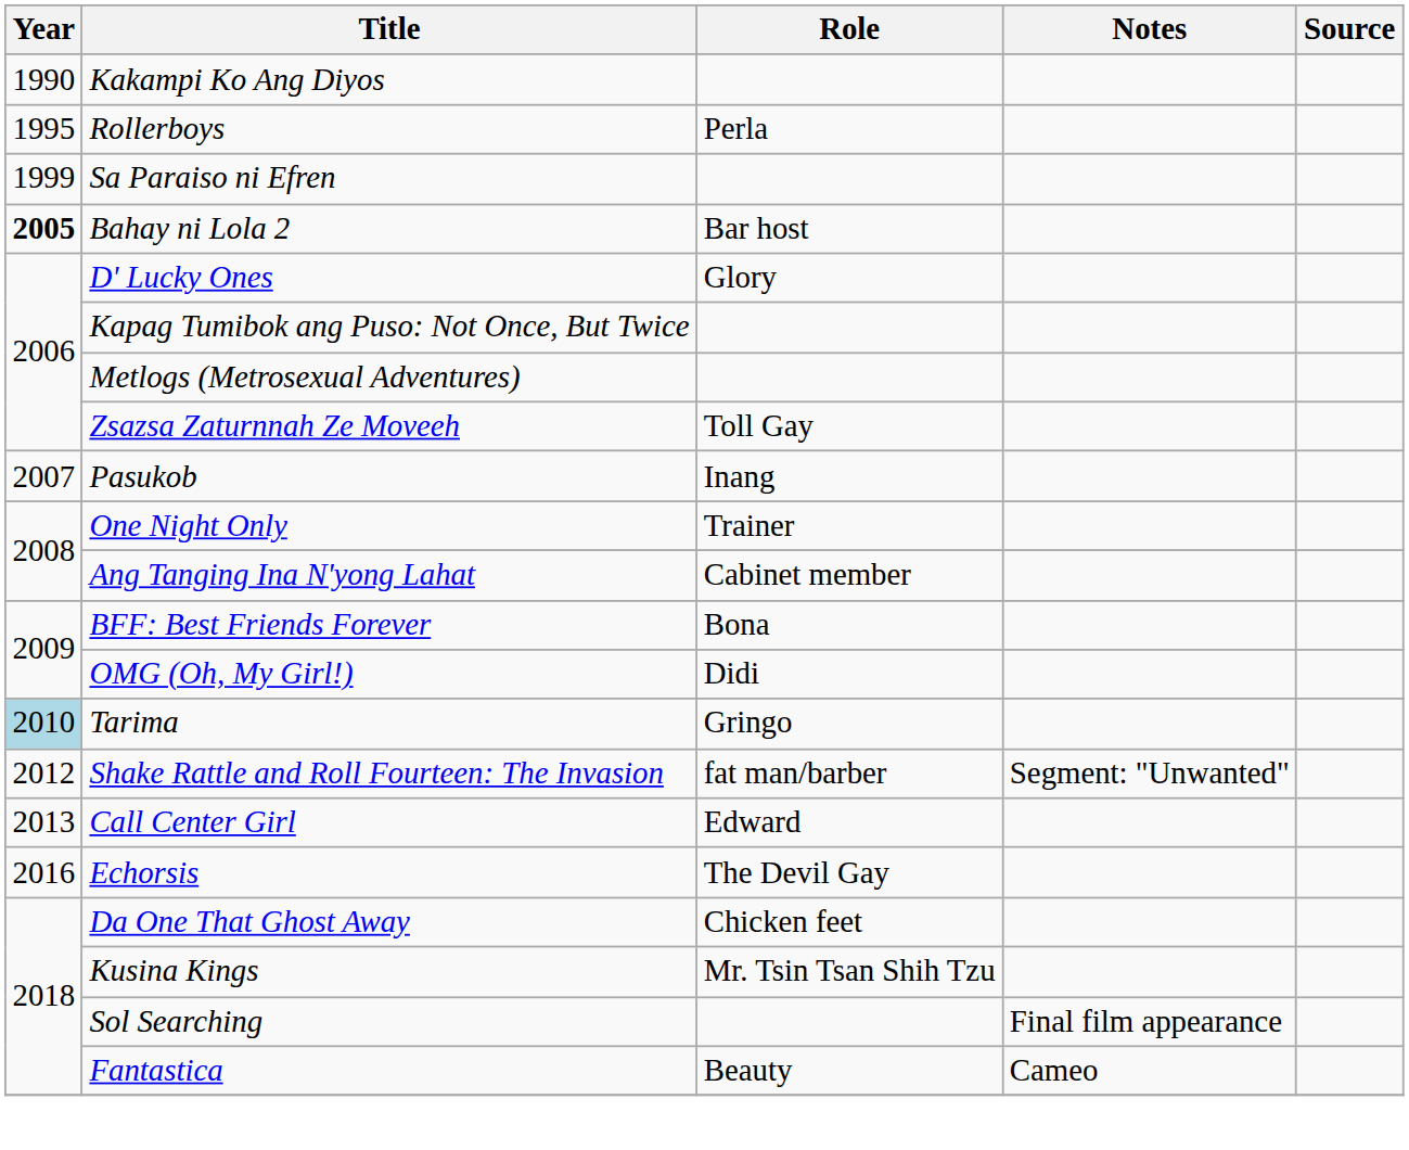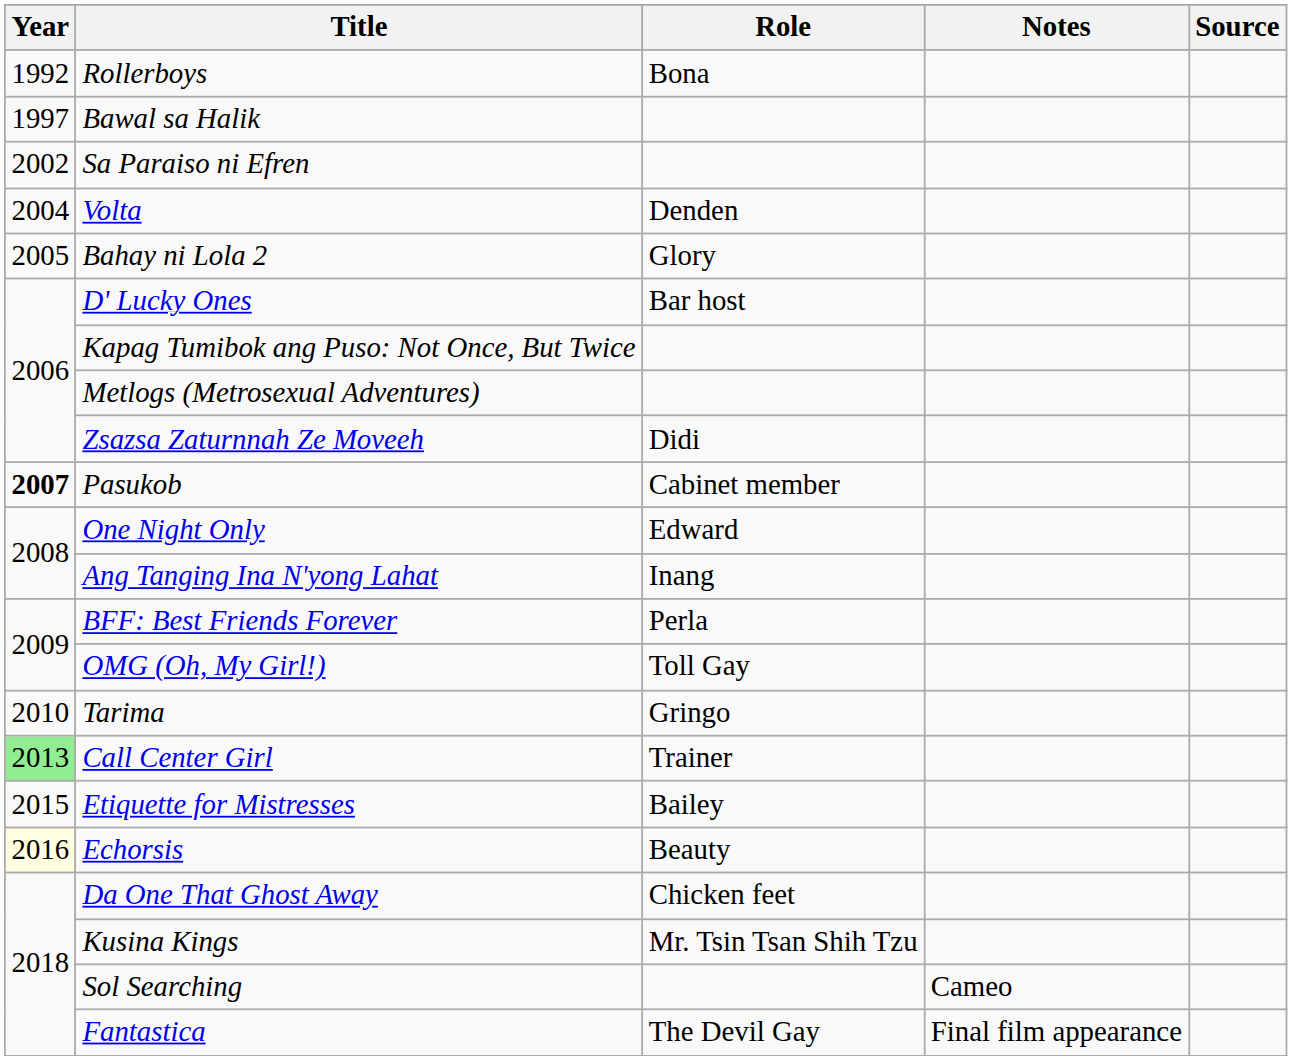 <table class="wikitable sortable" >
 <tr>
 <th>Year</th>
 <th>Title</th>
 <th>Role</th>
 <th class="unsortable">Notes </th>
 <th class="unsortable">Source </th>
 </tr>
 <tr>
-<td>1990</td>
-<td><em>Kakampi Ko Ang Diyos</em></td>
+<td>1992</td>
+<td><em>Rollerboys</em></td>
+<td>Bona</td>
+<td></td>
+<td></td>
+</tr>
+<tr>
+<td>1997</td>
+<td><em>Bawal sa Halik</em></td>
 <td></td>
 <td></td>
 <td></td>
 </tr>
 <tr>
-<td>1995</td>
-<td><em>Rollerboys</em></td>
-<td>Perla</td>
-<td></td>
-<td></td>
-</tr>
-<tr>
-<td>1999</td>
+<td>2002</td>
 <td><em>Sa Paraiso ni Efren</em></td>
 <td></td>
 <td></td>
 <td></td>
 </tr>
 <tr>
-<td><strong>2005</strong></td>
+<td>2004</td>
+<td><em><a href='#'>Volta</a></em></td>
+<td>Denden</td>
+<td></td>
+<td></td>
+</tr>
+<tr>
+<td>2005</td>
 <td><em>Bahay ni Lola 2</em></td>
-<td>Bar host</td>
+<td>Glory</td>
 <td></td>
 <td></td>
 </tr>
 <tr>
 <td rowspan="4">2006</td>
 <td><em><a href='#'>D' Lucky Ones</a></em></td>
-<td>Glory</td>
+<td>Bar host</td>
 <td></td>
 <td></td>
 </tr>
 <tr>
 <td><em>Kapag Tumibok ang Puso: Not Once, But Twice</em></td>
 <td></td>
 <td></td>
 <td></td>
 </tr>
 <tr>
 <td><em>Metlogs (Metrosexual Adventures)</em></td>
 <td></td>
 <td></td>
 <td></td>
 </tr>
 <tr>
 <td><em><a href='#'>Zsazsa Zaturnnah Ze Moveeh</a></em></td>
-<td>Toll Gay</td>
+<td>Didi</td>
 <td></td>
 <td></td>
 </tr>
 <tr>
-<td>2007</td>
+<td><strong>2007</strong></td>
 <td><em>Pasukob</em></td>
-<td>Inang</td>
+<td>Cabinet member</td>
 <td></td>
 <td></td>
 </tr>
 <tr>
 <td rowspan="2">2008</td>
 <td><em><a href='#'>One Night Only</a></em></td>
-<td>Trainer</td>
+<td>Edward</td>
 <td></td>
 <td></td>
 </tr>
 <tr>
 <td><em><a href='#'>Ang Tanging Ina N'yong Lahat</a></em></td>
-<td>Cabinet member</td>
+<td>Inang</td>
 <td></td>
 <td></td>
 </tr>
 <tr>
 <td rowspan="2">2009</td>
 <td><em><a href='#'>BFF: Best Friends Forever</a></em></td>
-<td>Bona</td>
+<td>Perla</td>
 <td></td>
 <td></td>
 </tr>
 <tr>
 <td><em><a href='#'>OMG (Oh, My Girl!)</a></em></td>
-<td>Didi</td>
+<td>Toll Gay</td>
 <td></td>
 <td></td>
 </tr>
 <tr>
-<td style="background: lightblue;">2010</td>
+<td>2010</td>
 <td><em>Tarima</em></td>
 <td>Gringo</td>
 <td></td>
 <td></td>
 </tr>
 <tr>
-<td>2012</td>
-<td><em><a href='#'>Shake Rattle and Roll Fourteen: The Invasion</a></em></td>
-<td>fat man/barber</td>
-<td>Segment: "Unwanted"</td>
-<td></td>
-</tr>
-<tr>
-<td>2013</td>
+<td style="background: lightgreen;">2013</td>
 <td><em><a href='#'>Call Center Girl</a></em></td>
-<td>Edward</td>
+<td>Trainer</td>
 <td></td>
 <td></td>
 </tr>
 <tr>
-<td>2016</td>
+<td>2015</td>
+<td><em><a href='#'>Etiquette for Mistresses</a></em></td>
+<td>Bailey</td>
+<td></td>
+<td></td>
+</tr>
+<tr>
+<td style="background: lightyellow;">2016</td>
 <td><em><a href='#'>Echorsis</a></em></td>
-<td>The Devil Gay</td>
+<td>Beauty</td>
 <td></td>
 <td></td>
 </tr>
 <tr>
 <td rowspan="4">2018</td>
 <td><em><a href='#'>Da One That Ghost Away</a></em></td>
 <td>Chicken feet</td>
 <td></td>
 <td></td>
 </tr>
 <tr>
 <td><em>Kusina Kings</em></td>
 <td>Mr. Tsin Tsan Shih Tzu</td>
 <td></td>
 <td></td>
 </tr>
 <tr>
 <td><em>Sol Searching</em></td>
 <td></td>
-<td>Final film appearance</td>
+<td>Cameo</td>
 <td></td>
 </tr>
 <tr>
 <td><em><a href='#'>Fantastica</a></em></td>
-<td>Beauty</td>
-<td>Cameo</td>
+<td>The Devil Gay</td>
+<td>Final film appearance</td>
 <td></td>
 </tr>
 <tr>
 </tr>
 </table>
